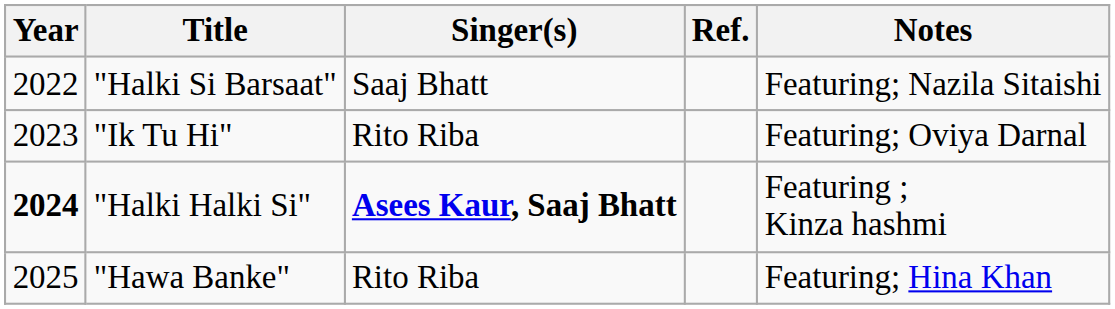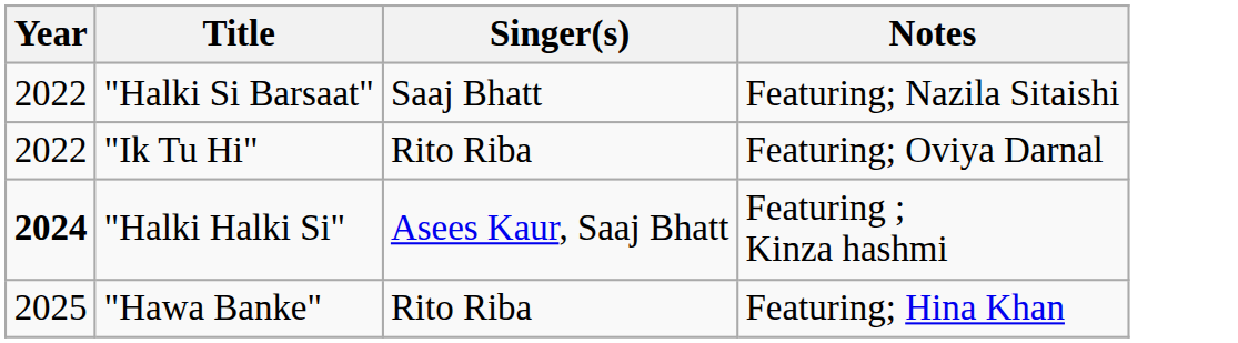 <table class="wikitable ">
 <tr style="text-align:center;">
 <th>Year</th>
 <th>Title</th>
 <th>Singer(s)</th>
-<th>Ref.</th>
 <th>Notes</th>
 </tr>
 <tr>
 <td>2022</td>
 <td>"Halki Si Barsaat"</td>
 <td>Saaj Bhatt</td>
-<td></td>
 <td>Featuring; Nazila Sitaishi</td>
 </tr>
 <tr>
-<td>2023</td>
+<td>2022</td>
 <td>"Ik Tu Hi"</td>
 <td>Rito Riba</td>
-<td></td>
 <td>Featuring; Oviya Darnal</td>
 </tr>
 <tr>
 <td><strong>2024</strong></td>
 <td>"Halki Halki Si"</td>
-<td><strong><a href='#'>Asees Kaur</a>, Saaj Bhatt</strong></td>
-<td></td>
+<td><a href='#'>Asees Kaur</a>, Saaj Bhatt</td>
 <td>Featuring ;<br>Kinza hashmi</td>
 </tr>
 <tr>
 <td>2025</td>
 <td>"Hawa Banke"</td>
 <td>Rito Riba</td>
-<td></td>
 <td>Featuring; <a href='#'>Hina Khan</a></td>
 </tr>
 </table>
